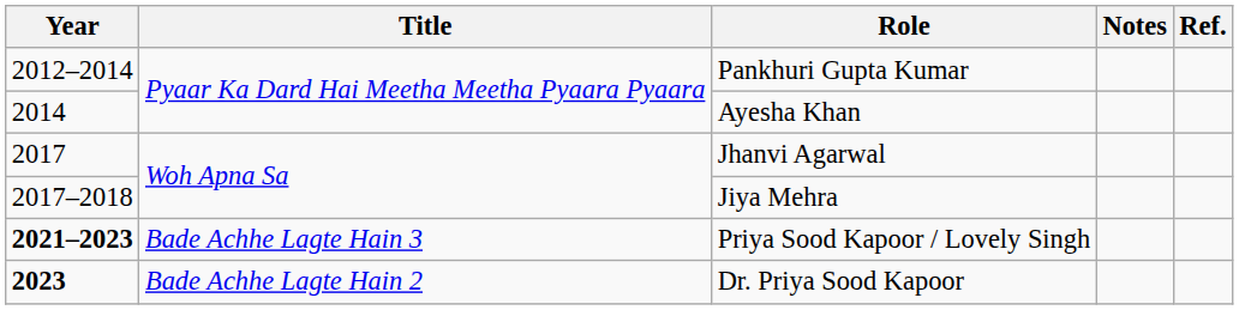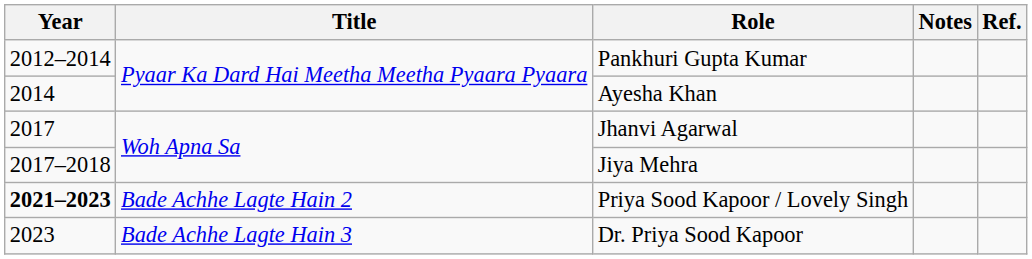 <table class="wikitable">
 <tr>
 <th>Year</th>
 <th>Title</th>
 <th>Role</th>
 <th>Notes</th>
 <th>Ref.</th>
 </tr>
 <tr>
 <td>2012–2014</td>
 <td rowspan = "2"><em><a href='#'>Pyaar Ka Dard Hai Meetha Meetha Pyaara Pyaara</a></em></td>
 <td>Pankhuri Gupta Kumar</td>
 <td></td>
 <td></td>
 </tr>
 <tr>
 <td>2014</td>
 <td>Ayesha Khan</td>
 <td></td>
 <td></td>
 </tr>
 <tr>
 <td>2017</td>
 <td rowspan = "2"><em><a href='#'>Woh Apna Sa</a></em></td>
 <td>Jhanvi Agarwal</td>
 <td></td>
 <td></td>
 </tr>
 <tr>
 <td>2017–2018</td>
 <td>Jiya Mehra</td>
 <td></td>
 <td></td>
 </tr>
 <tr>
 <td><strong>2021–2023</strong></td>
-<td><em><a href='#'>Bade Achhe Lagte Hain 3</a></em></td>
+<td><em><a href='#'>Bade Achhe Lagte Hain 2</a></em></td>
 <td>Priya Sood Kapoor / Lovely Singh</td>
 <td></td>
 <td></td>
 </tr>
 <tr>
-<td><strong>2023</strong></td>
-<td><em><a href='#'>Bade Achhe Lagte Hain 2</a></em></td>
+<td>2023</td>
+<td><em><a href='#'>Bade Achhe Lagte Hain 3</a></em></td>
 <td>Dr. Priya Sood Kapoor</td>
 <td></td>
 <td></td>
 </tr>
 </table>
